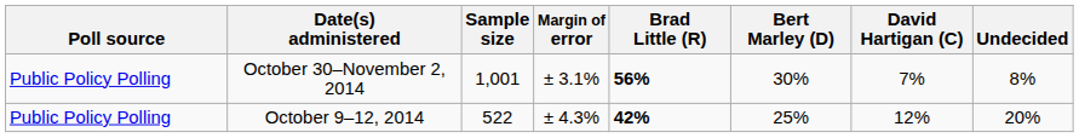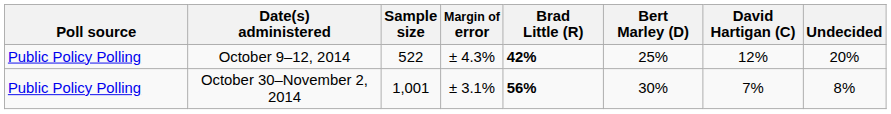 <table class="wikitable">
 <tr valign= bottom>
 <th style="width:190px;">Poll source</th>
 <th style="width:200px;">Date(s)<br>administered</th>
 <th class=small>Sample<br>size</th>
 <th class=small><small>Margin of</small><br>error</th>
 <th style="width:100px;">Brad<br>Little (R)</th>
 <th style="width:100px;">Bert<br>Marley (D)</th>
 <th style="width:100px;">David<br>Hartigan (C)</th>
 <th>Undecided</th>
 </tr>
 <tr>
 <td><a href='#'>Public Policy Polling</a></td>
+<td align=center>October 9–12, 2014</td>
+<td align=center>522</td>
+<td align=center>± 4.3%</td>
+<td><strong>42%</strong></td>
+<td align=center>25%</td>
+<td align=center>12%</td>
+<td align=center>20%</td>
+</tr>
+<tr>
+<td><a href='#'>Public Policy Polling</a></td>
 <td align=center>October 30–November 2, 2014</td>
 <td align=center>1,001</td>
 <td align=center>± 3.1%</td>
 <td><strong>56%</strong></td>
 <td align=center>30%</td>
 <td align=center>7%</td>
 <td align=center>8%</td>
 </tr>
-<tr>
-<td><a href='#'>Public Policy Polling</a></td>
-<td align=center>October 9–12, 2014</td>
-<td align=center>522</td>
-<td align=center>± 4.3%</td>
-<td><strong>42%</strong></td>
-<td align=center>25%</td>
-<td align=center>12%</td>
-<td align=center>20%</td>
-</tr>
 </table>
